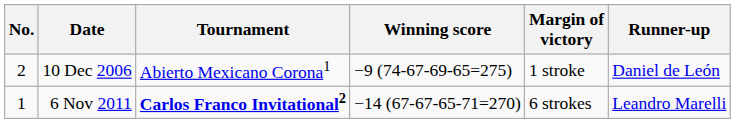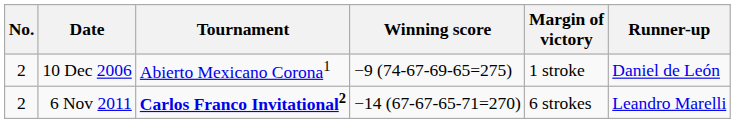 <table class="wikitable" style="font-size:95%;">
 <tr>
 <th>No.</th>
 <th>Date</th>
 <th>Tournament</th>
 <th>Winning score</th>
 <th>Margin of<br>victory</th>
 <th>Runner-up</th>
 </tr>
 <tr>
 <td align=center>2</td>
 <td align=right>10 Dec <a href='#'>2006</a></td>
 <td><a href='#'>Abierto Mexicano Corona</a><sup>1</sup></td>
 <td>−9 (74-67-69-65=275)</td>
 <td>1 stroke</td>
 <td> <a href='#'>Daniel de León</a></td>
 </tr>
 <tr>
-<td align=center>1</td>
+<td align=center>2</td>
 <td align=right>6 Nov <a href='#'>2011</a></td>
 <td><strong><a href='#'>Carlos Franco Invitational</a><sup>2</sup></strong></td>
 <td>−14 (67-67-65-71=270)</td>
 <td>6 strokes</td>
 <td> <a href='#'>Leandro Marelli</a></td>
 </tr>
 </table>
